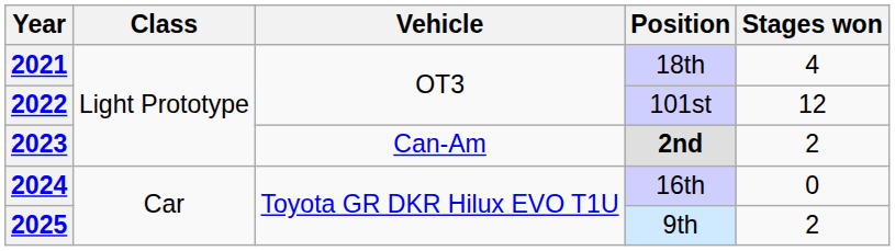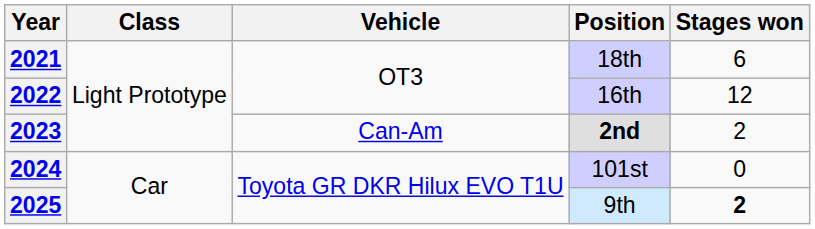 <table class="wikitable">
 <tr>
 <th>Year</th>
 <th>Class</th>
 <th>Vehicle</th>
 <th>Position</th>
 <th>Stages won</th>
 </tr>
 <tr>
 <th><a href='#'>2021</a></th>
 <td rowspan="3">Light Prototype</td>
 <td align="center" rowspan="2"> OT3</td>
 <td align="center" style="background:#CFCFFF;">18th</td>
-<td align="center">4</td>
+<td align="center">6</td>
 </tr>
 <tr>
 <th><a href='#'>2022</a></th>
-<td align="center" style="background:#CFCFFF;">101st</td>
+<td align="center" style="background:#CFCFFF;">16th</td>
 <td align="center">12</td>
 </tr>
 <tr>
 <th><a href='#'>2023</a></th>
 <td align="center"> <a href='#'>Can-Am</a></td>
 <td align="center" style="background:#dfdfdf;"><strong>2nd</strong></td>
 <td align="center">2</td>
 </tr>
 <tr>
 <th><a href='#'>2024</a></th>
 <td rowspan="2" align="center">Car</td>
 <td rowspan="2"> <a href='#'>Toyota GR DKR Hilux EVO T1U</a></td>
-<td align="center" style="background:#CFCFFF;">16th</td>
+<td align="center" style="background:#CFCFFF;">101st</td>
 <td align="center">0</td>
 </tr>
 <tr>
 <th><a href='#'>2025</a></th>
 <td align="center" style="background:#CFEAFF;">9th</td>
-<td align="center">2</td>
+<td align="center"><strong>2</strong></td>
 </tr>
 </table>
